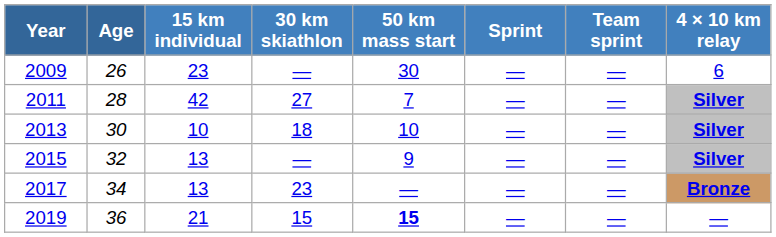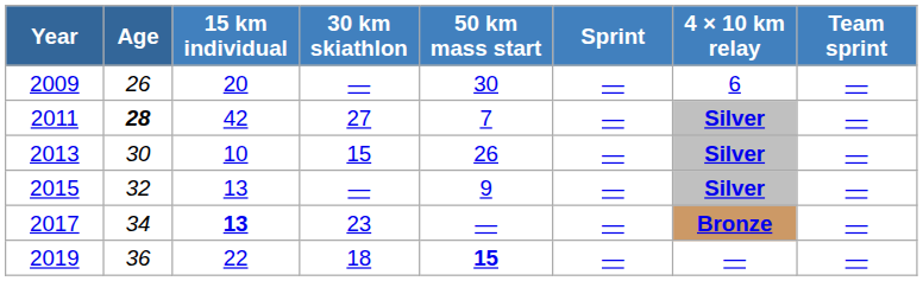 <table class="wikitable" style="font-size:95%; text-align:center; border:grey solid 1px; border-collapse:collapse; background:#ffffff;">
 <tr>
 <th style="background-color:#369; color:white; width:60px;"> Year </th>
 <th style="background-color:#369; color:white; width:40px;"> Age </th>
 <th style="background-color:#4180be; color:white; width:75px;"> 15 km <br> individual </th>
 <th style="background-color:#4180be; color:white; width:75px;"> 30 km <br> skiathlon </th>
 <th style="background-color:#4180be; color:white; width:75px;"> 50 km <br> mass start </th>
 <th style="background-color:#4180be; color:white; width:75px;"> Sprint </th>
+<th style="background-color:#4180be; color:white; width:75px;"> 4 × 10 km <br> relay </th>
 <th style="background-color:#4180be; color:white; width:75px;"> Team <br> sprint </th>
-<th style="background-color:#4180be; color:white; width:75px;"> 4 × 10 km <br> relay </th>
 </tr>
 <tr>
 <td><a href='#'>2009</a></td>
 <td><em>26</em></td>
-<td><a href='#'>23</a></td>
+<td><a href='#'>20</a></td>
 <td><a href='#'>—</a></td>
 <td><a href='#'>30</a></td>
 <td><a href='#'>—</a></td>
+<td><a href='#'>6</a></td>
 <td><a href='#'>—</a></td>
-<td><a href='#'>6</a></td>
 </tr>
 <tr>
 <td><a href='#'>2011</a></td>
-<td><em>28</em></td>
+<td><strong><em>28</em></strong></td>
 <td><a href='#'>42</a></td>
 <td><a href='#'>27</a></td>
 <td><a href='#'>7</a></td>
 <td><a href='#'>—</a></td>
+<td style="background:silver;"><a href='#'><strong>Silver</strong></a></td>
 <td><a href='#'>—</a></td>
-<td style="background:silver;"><a href='#'><strong>Silver</strong></a></td>
 </tr>
 <tr>
 <td><a href='#'>2013</a></td>
 <td><em>30</em></td>
 <td><a href='#'>10</a></td>
-<td><a href='#'>18</a></td>
-<td><a href='#'>10</a></td>
-<td><a href='#'>—</a></td>
+<td><a href='#'>15</a></td>
+<td><a href='#'>26</a></td>
 <td><a href='#'>—</a></td>
 <td style="background:silver;"><a href='#'><strong>Silver</strong></a></td>
+<td><a href='#'>—</a></td>
 </tr>
 <tr>
 <td><a href='#'>2015</a></td>
 <td><em>32</em></td>
 <td><a href='#'>13</a></td>
 <td><a href='#'>—</a></td>
 <td><a href='#'>9</a></td>
 <td><a href='#'>—</a></td>
+<td style="background:silver;"><a href='#'><strong>Silver</strong></a></td>
 <td><a href='#'>—</a></td>
-<td style="background:silver;"><a href='#'><strong>Silver</strong></a></td>
 </tr>
 <tr>
 <td><a href='#'>2017</a></td>
 <td><em>34</em></td>
-<td><a href='#'>13</a></td>
+<td><strong><a href='#'>13</a></strong></td>
 <td><a href='#'>23</a></td>
 <td><a href='#'>—</a></td>
 <td><a href='#'>—</a></td>
+<td bgcolor="cc9966"><a href='#'><strong>Bronze</strong></a></td>
 <td><a href='#'>—</a></td>
-<td bgcolor="cc9966"><a href='#'><strong>Bronze</strong></a></td>
 </tr>
 <tr>
 <td><a href='#'>2019</a></td>
 <td><em>36</em></td>
-<td><a href='#'>21</a></td>
-<td><a href='#'>15</a></td>
+<td><a href='#'>22</a></td>
+<td><a href='#'>18</a></td>
 <td><strong><a href='#'>15</a></strong></td>
 <td><a href='#'>—</a></td>
 <td><a href='#'>—</a></td>
 <td><a href='#'>—</a></td>
 </tr>
 </table>
